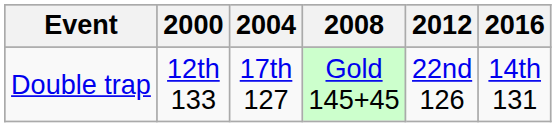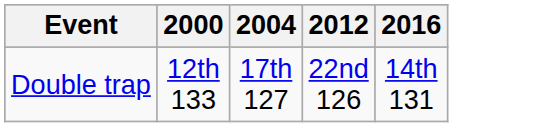 <table class="wikitable" style="text-align: center">
 <tr>
 <th>Event</th>
 <th>2000</th>
 <th>2004</th>
-<th>2008</th>
 <th>2012</th>
 <th>2016</th>
 </tr>
 <tr>
 <td align=left><a href='#'>Double trap</a></td>
 <td><a href='#'>12th</a><br>133</td>
 <td><a href='#'>17th</a><br>127</td>
-<td style="background: #ccffcc"> <a href='#'>Gold</a><br>145+45</td>
 <td><a href='#'>22nd</a><br>126</td>
 <td><a href='#'>14th</a><br>131</td>
 </tr>
 </table>
